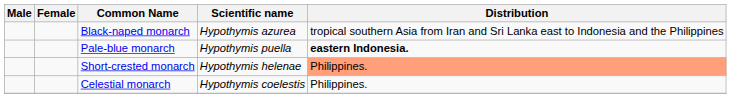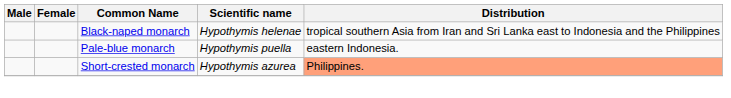 <table class="wikitable">
 <tr>
 <th>Male</th>
 <th>Female</th>
 <th>Common Name</th>
 <th>Scientific name</th>
 <th>Distribution</th>
 </tr>
 <tr>
 <td></td>
 <td></td>
 <td><a href='#'>Black-naped monarch</a></td>
-<td><em>Hypothymis azurea</em></td>
+<td><em>Hypothymis helenae</em></td>
 <td>tropical southern Asia from Iran and Sri Lanka east to Indonesia and the Philippines</td>
 </tr>
 <tr>
 <td></td>
 <td></td>
 <td><a href='#'>Pale-blue monarch</a></td>
 <td><em>Hypothymis puella</em></td>
-<td><strong>eastern Indonesia.</strong></td>
+<td>eastern Indonesia.</td>
 </tr>
 <tr>
 <td></td>
 <td></td>
 <td><a href='#'>Short-crested monarch</a></td>
-<td><em>Hypothymis helenae</em></td>
+<td><em>Hypothymis azurea</em></td>
 <td style="background: lightsalmon;">Philippines.</td>
-</tr>
-<tr>
-<td></td>
-<td></td>
-<td><a href='#'>Celestial monarch</a></td>
-<td><em>Hypothymis coelestis</em></td>
-<td>Philippines.</td>
 </tr>
 <tr>
 </tr>
 </table>
